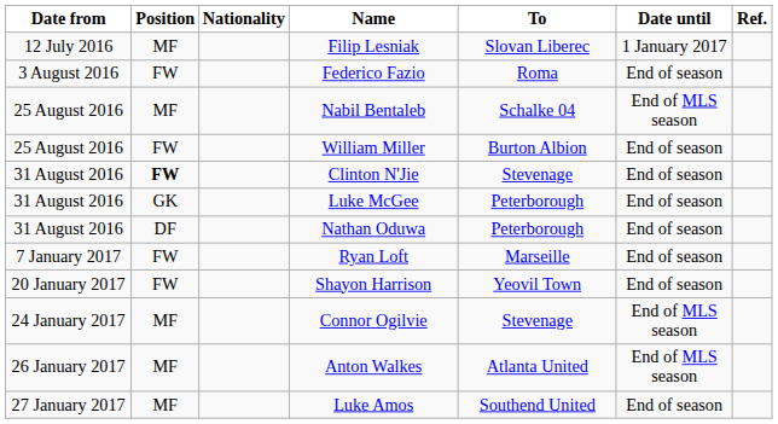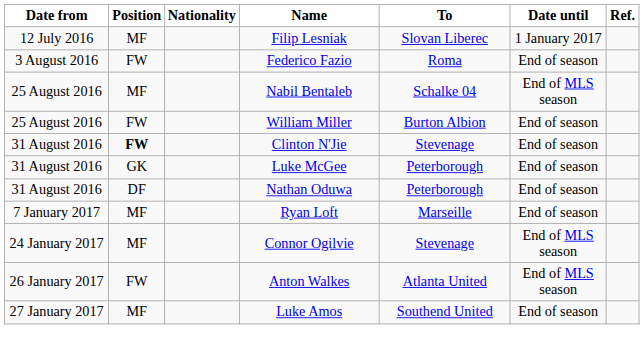 <table class="wikitable" style="text-align:center">
 <tr>
 <th style="background:#FFFFFF; color:#000000; width:110px;">Date from</th>
 <th style="background:#FFFFFF; color:#000000; width:50px;">Position</th>
 <th style="background:#FFFFFF; color:#000000; width:50px;">Nationality</th>
 <th style="background:#FFFFFF; color:#000000; width:150px;">Name</th>
 <th style="background:#FFFFFF; color:#000000; width:140px;">To</th>
 <th style="background:#FFFFFF; color:#000000; width:100px;">Date until</th>
 <th style="background:#FFFFFF; color:#000000; width:30px;">Ref.</th>
 </tr>
 <tr>
 <td>12 July 2016</td>
 <td>MF</td>
 <td></td>
 <td><a href='#'>Filip Lesniak</a></td>
 <td><a href='#'>Slovan Liberec</a></td>
 <td>1 January 2017</td>
 <td></td>
 </tr>
 <tr>
 <td>3 August 2016</td>
 <td>FW</td>
 <td></td>
 <td><a href='#'>Federico Fazio</a></td>
 <td><a href='#'>Roma</a></td>
 <td>End of season </td>
 <td></td>
 </tr>
 <tr>
 <td>25 August 2016</td>
 <td>MF</td>
 <td></td>
 <td><a href='#'>Nabil Bentaleb</a></td>
 <td><a href='#'>Schalke 04</a></td>
 <td>End of <a href='#'>MLS</a> season </td>
 <td></td>
 </tr>
 <tr>
 <td>25 August 2016</td>
 <td>FW</td>
 <td></td>
 <td><a href='#'>William Miller</a></td>
 <td><a href='#'>Burton Albion</a></td>
 <td>End of season</td>
 <td></td>
 </tr>
 <tr>
 <td>31 August 2016</td>
 <td><strong>FW</strong></td>
 <td></td>
 <td><a href='#'>Clinton N'Jie</a></td>
 <td><a href='#'>Stevenage</a></td>
 <td>End of season</td>
 <td></td>
 </tr>
 <tr>
 <td>31 August 2016</td>
 <td>GK</td>
 <td></td>
 <td><a href='#'>Luke McGee</a></td>
 <td><a href='#'>Peterborough</a></td>
 <td>End of season</td>
 <td></td>
 </tr>
 <tr>
 <td>31 August 2016</td>
 <td>DF</td>
 <td></td>
 <td><a href='#'>Nathan Oduwa</a></td>
 <td><a href='#'>Peterborough</a></td>
 <td>End of season</td>
 <td></td>
 </tr>
 <tr>
 <td>7 January 2017</td>
-<td>FW</td>
+<td>MF</td>
 <td></td>
 <td><a href='#'>Ryan Loft</a></td>
 <td><a href='#'>Marseille</a></td>
-<td>End of season</td>
-<td></td>
-</tr>
-<tr>
-<td>20 January 2017</td>
-<td>FW</td>
-<td></td>
-<td><a href='#'>Shayon Harrison</a></td>
-<td><a href='#'>Yeovil Town</a></td>
 <td>End of season</td>
 <td></td>
 </tr>
 <tr>
 <td>24 January 2017</td>
 <td>MF</td>
 <td></td>
 <td><a href='#'>Connor Ogilvie</a></td>
 <td><a href='#'>Stevenage</a></td>
 <td>End of <a href='#'>MLS</a> season </td>
 <td></td>
 </tr>
 <tr>
 <td>26 January 2017</td>
-<td>MF</td>
+<td>FW</td>
 <td></td>
 <td><a href='#'>Anton Walkes</a></td>
 <td><a href='#'>Atlanta United</a></td>
 <td>End of <a href='#'>MLS</a> season </td>
 <td></td>
 </tr>
 <tr>
 <td>27 January 2017</td>
 <td>MF</td>
 <td></td>
 <td><a href='#'>Luke Amos</a></td>
 <td><a href='#'>Southend United</a></td>
 <td>End of season</td>
 <td></td>
 </tr>
 </table>
